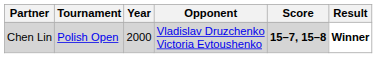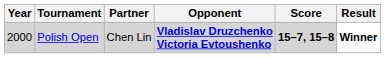 <table class="sortable wikitable" style="font-size: 90%;">
 <tr>
+<th>Year</th>
+<th>Tournament</th>
 <th>Partner</th>
-<th>Tournament</th>
-<th>Year</th>
 <th>Opponent</th>
 <th>Score</th>
 <th>Result</th>
 </tr>
 <tr style="background:#D5D5D5">
+<td align="center">2000</td>
+<td align="left"><a href='#'>Polish Open</a></td>
 <td align="left"> Chen Lin</td>
-<td align="left"><a href='#'>Polish Open</a></td>
-<td align="center">2000</td>
-<td align="left"> <a href='#'>Vladislav Druzchenko</a> <br>  <a href='#'>Victoria Evtoushenko</a></td>
+<td align="left"><strong> <a href='#'>Vladislav Druzchenko</a> <br>  <a href='#'>Victoria Evtoushenko</a></strong></td>
 <td align="left"><strong>15–7, 15–8</strong></td>
 <td style="text-align:left; background:white"> <strong>Winner</strong></td>
 </tr>
 </table>
